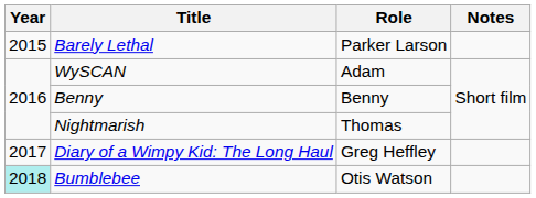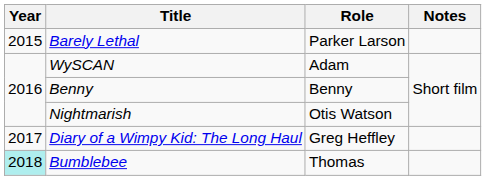 <table class="wikitable">
 <tr>
 <th>Year</th>
 <th>Title</th>
 <th>Role</th>
 <th>Notes</th>
 </tr>
 <tr>
 <td>2015</td>
 <td><em><a href='#'>Barely Lethal</a></em></td>
 <td>Parker Larson</td>
 <td></td>
 </tr>
 <tr>
 <td rowspan="3">2016</td>
 <td><em>WySCAN</em></td>
 <td>Adam</td>
 <td rowspan=3>Short film</td>
 </tr>
 <tr>
 <td><em>Benny</em></td>
 <td>Benny</td>
 </tr>
 <tr>
 <td><em>Nightmarish</em></td>
-<td>Thomas</td>
+<td>Otis Watson</td>
 </tr>
 <tr>
 <td>2017</td>
 <td><em><a href='#'> Diary of a Wimpy Kid: The Long Haul</a></em></td>
 <td>Greg Heffley</td>
 <td></td>
 </tr>
 <tr>
 <td style="background: paleturquoise;">2018</td>
 <td><em><a href='#'> Bumblebee</a></em></td>
-<td>Otis Watson</td>
+<td>Thomas</td>
 <td></td>
 </tr>
 </table>
